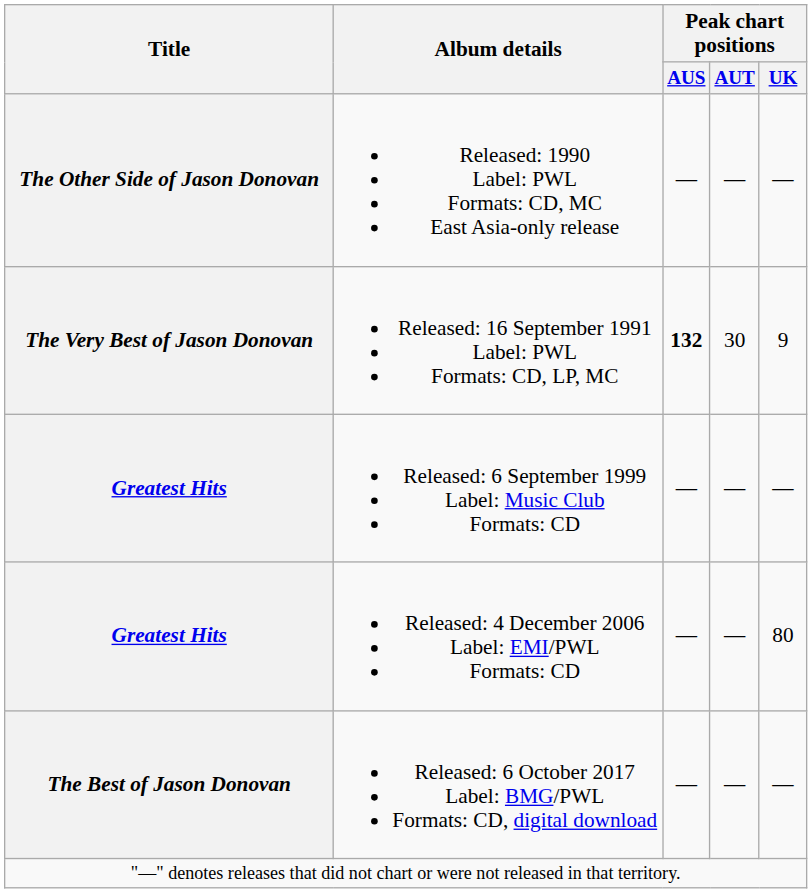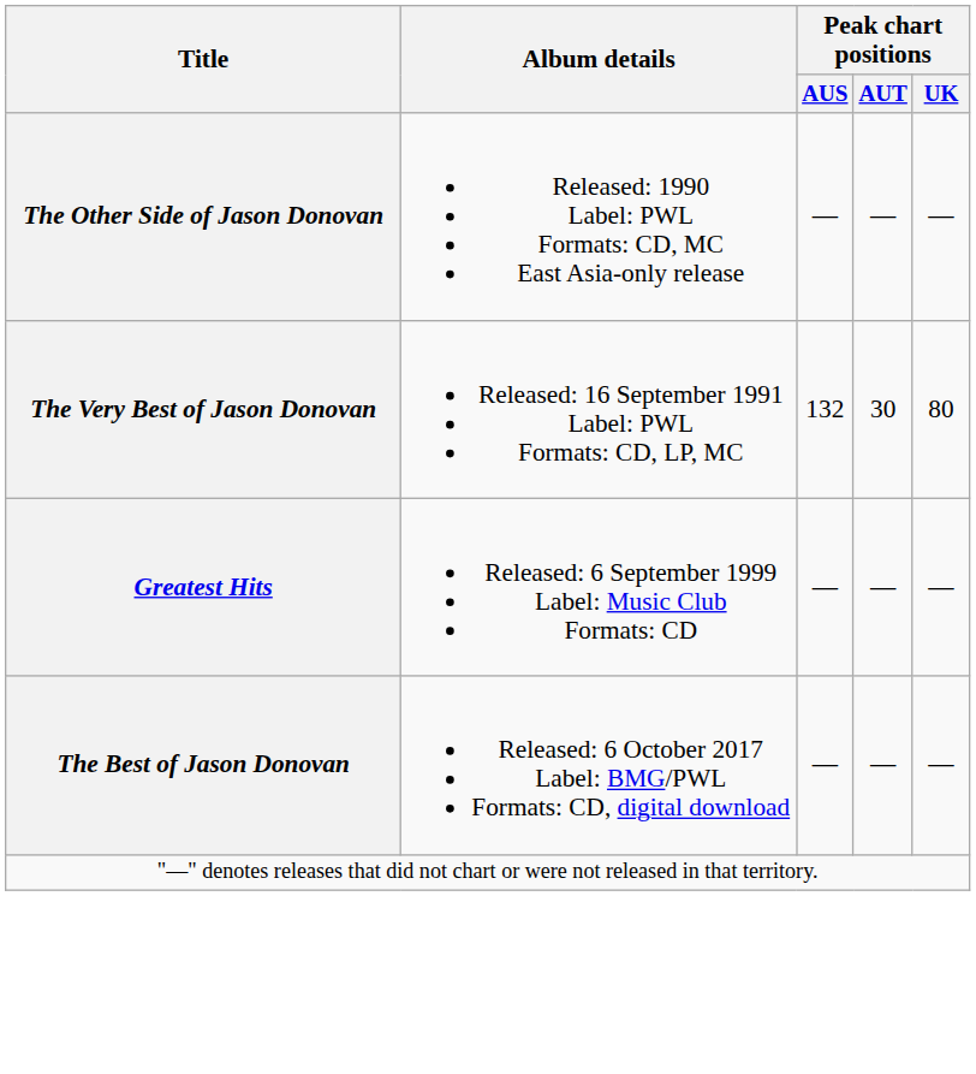 <table class="wikitable plainrowheaders" style="text-align:center;">
 <tr>
 <th scope="col" rowspan="2" style="width:15em;">Title</th>
 <th scope="col" rowspan="2" style="width:15em;">Album details</th>
 <th colspan="3">Peak chart positions</th>
 </tr>
 <tr>
 <th scope="col" style="width:2em;font-size:90%;"><a href='#'>AUS</a><br></th>
 <th scope="col" style="width:2em;font-size:90%;"><a href='#'>AUT</a><br></th>
 <th scope="col" style="width:2em;font-size:90%;"><a href='#'>UK</a><br></th>
 </tr>
 <tr>
 <th scope="row"><em>The Other Side of Jason Donovan</em></th>
 <td><br><ul><li>Released: 1990</li><li>Label: PWL</li><li>Formats: CD, MC</li><li>East Asia-only release</li></ul></td>
 <td>—</td>
 <td>—</td>
 <td>—</td>
 </tr>
 <tr>
 <th scope="row"><em>The Very Best of Jason Donovan</em></th>
 <td><br><ul><li>Released: 16 September 1991</li><li>Label: PWL</li><li>Formats: CD, LP, MC</li></ul></td>
-<td><strong>132</strong></td>
+<td>132</td>
 <td>30</td>
-<td>9</td>
+<td>80</td>
 </tr>
 <tr>
 <th scope="row"><em><a href='#'>Greatest Hits</a></em></th>
 <td><br><ul><li>Released: 6 September 1999</li><li>Label: <a href='#'>Music Club</a></li><li>Formats: CD</li></ul></td>
 <td>—</td>
 <td>—</td>
 <td>—</td>
-</tr>
-<tr>
-<th scope="row"><em><a href='#'>Greatest Hits</a></em></th>
-<td><br><ul><li>Released: 4 December 2006</li><li>Label: <a href='#'>EMI</a>/PWL</li><li>Formats: CD</li></ul></td>
-<td>—</td>
-<td>—</td>
-<td>80</td>
 </tr>
 <tr>
 <th scope="row"><em>The Best of Jason Donovan</em></th>
 <td><br><ul><li>Released: 6 October 2017</li><li>Label: <a href='#'>BMG</a>/PWL</li><li>Formats: CD, <a href='#'>digital download</a></li></ul></td>
 <td>—</td>
 <td>—</td>
 <td>—</td>
 </tr>
 <tr>
 <td colspan="5" style="font-size:85%">"—" denotes releases that did not chart or were not released in that territory.</td>
 </tr>
 </table>
